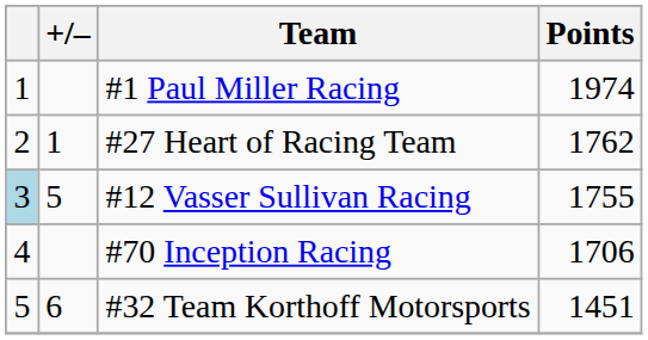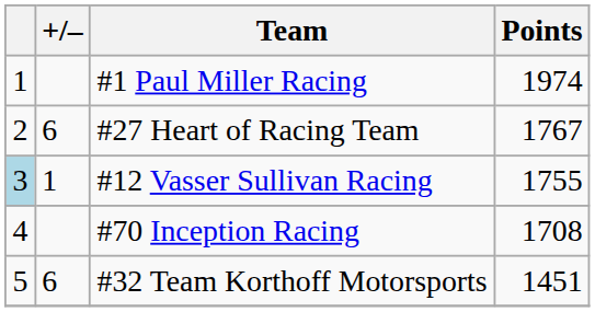 <table class="wikitable" style="font-size: 95%;">
 <tr>
 <th scope="col"></th>
 <th scope="col">+/–</th>
 <th scope="col">Team</th>
 <th scope="col">Points</th>
 </tr>
 <tr>
 <td align=center>1</td>
 <td align="left"></td>
 <td> #1 <a href='#'>Paul Miller Racing</a></td>
 <td align=right>1974</td>
 </tr>
 <tr>
 <td align=center>2</td>
-<td align="left"> 1</td>
+<td align="left"> 6</td>
 <td> #27 Heart of Racing Team</td>
-<td align=right>1762</td>
+<td align=right>1767</td>
 </tr>
 <tr>
 <td align=center style="background: lightblue;">3</td>
-<td align="left"> 5</td>
+<td align="left"> 1</td>
 <td> #12 <a href='#'>Vasser Sullivan Racing</a></td>
 <td align=right>1755</td>
 </tr>
 <tr>
 <td align=center>4</td>
 <td align="left"></td>
 <td> #70 <a href='#'>Inception Racing</a></td>
-<td align=right>1706</td>
+<td align=right>1708</td>
 </tr>
 <tr>
 <td align=center>5</td>
 <td align="left"> 6</td>
 <td> #32 Team Korthoff Motorsports</td>
 <td align=right>1451</td>
 </tr>
 <tr>
 </tr>
 </table>
